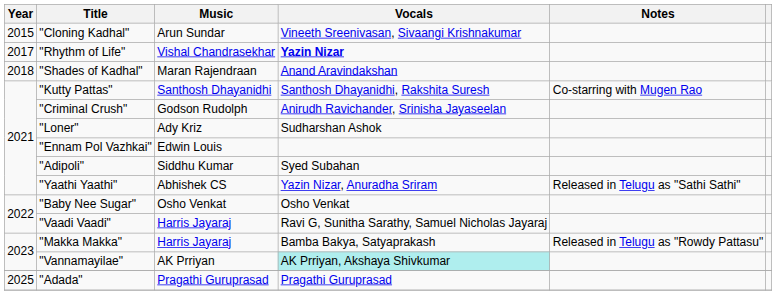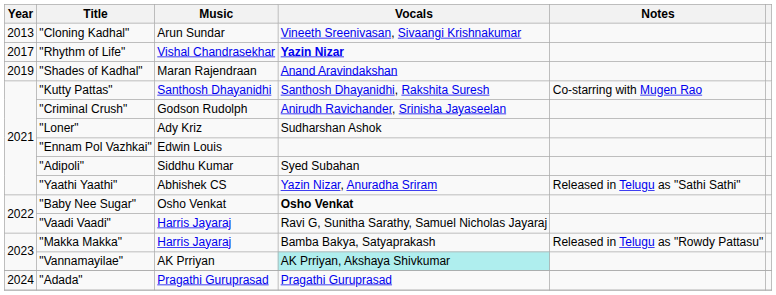 <table class="wikitable sortable">
 <tr>
 <th>Year</th>
 <th>Title</th>
 <th>Music</th>
 <th>Vocals</th>
 <th scope="col" class="unsortable">Notes</th>
 <th scope="col" class="unsortable"></th>
 </tr>
 <tr>
-<td>2015</td>
+<td>2013</td>
 <td>"Cloning Kadhal"</td>
 <td>Arun Sundar</td>
 <td><a href='#'>Vineeth Sreenivasan</a>, <a href='#'>Sivaangi Krishnakumar</a></td>
 <td></td>
 <td></td>
 </tr>
 <tr>
 <td>2017</td>
 <td>"Rhythm of Life"</td>
 <td><a href='#'>Vishal Chandrasekhar</a></td>
 <td><strong><a href='#'>Yazin Nizar</a></strong></td>
 <td></td>
 <td></td>
 </tr>
 <tr>
-<td>2018</td>
+<td>2019</td>
 <td>"Shades of Kadhal"</td>
 <td>Maran Rajendraan</td>
 <td><a href='#'>Anand Aravindakshan</a></td>
 <td></td>
 <td></td>
 </tr>
 <tr>
 <td rowspan=6>2021</td>
 <td>"Kutty Pattas"</td>
 <td><a href='#'>Santhosh Dhayanidhi</a></td>
 <td><a href='#'>Santhosh Dhayanidhi</a>, <a href='#'>Rakshita Suresh</a></td>
 <td>Co-starring with <a href='#'>Mugen Rao</a></td>
 <td></td>
 </tr>
 <tr>
 <td>"Criminal Crush"</td>
 <td>Godson Rudolph</td>
 <td><a href='#'>Anirudh Ravichander</a>, <a href='#'>Srinisha Jayaseelan</a></td>
 <td></td>
 <td></td>
 </tr>
 <tr>
 <td>"Loner"</td>
 <td>Ady Kriz</td>
 <td>Sudharshan Ashok</td>
 <td></td>
 <td></td>
 </tr>
 <tr>
 <td>"Ennam Pol Vazhkai"</td>
 <td>Edwin Louis</td>
 <td></td>
 <td></td>
 <td></td>
 </tr>
 <tr>
 <td>"Adipoli"</td>
 <td>Siddhu Kumar</td>
 <td>Syed Subahan</td>
 <td></td>
 <td></td>
 </tr>
 <tr>
 <td>"Yaathi Yaathi"</td>
 <td>Abhishek CS</td>
 <td><a href='#'>Yazin Nizar</a>, <a href='#'>Anuradha Sriram</a></td>
 <td>Released in <a href='#'>Telugu</a> as "Sathi Sathi"</td>
 <td></td>
 </tr>
 <tr>
 <td rowspan=2>2022</td>
 <td>"Baby Nee Sugar"</td>
 <td>Osho Venkat</td>
-<td>Osho Venkat</td>
+<td><strong>Osho Venkat</strong></td>
 <td></td>
 <td></td>
 </tr>
 <tr>
 <td>"Vaadi Vaadi"</td>
 <td><a href='#'>Harris Jayaraj</a></td>
 <td>Ravi G, Sunitha Sarathy, Samuel Nicholas Jayaraj</td>
 <td></td>
 <td></td>
 </tr>
 <tr>
 <td rowspan=2>2023</td>
 <td>"Makka Makka"</td>
 <td><a href='#'>Harris Jayaraj</a></td>
 <td>Bamba Bakya, Satyaprakash</td>
 <td>Released in <a href='#'>Telugu</a> as "Rowdy Pattasu"</td>
 <td></td>
 </tr>
 <tr>
 <td>"Vannamayilae"</td>
 <td>AK Prriyan</td>
 <td style="background: paleturquoise;">AK Prriyan, Akshaya Shivkumar</td>
 <td></td>
 <td></td>
 </tr>
 <tr>
 </tr>
 <tr>
-<td>2025</td>
+<td>2024</td>
 <td>"Adada"</td>
 <td><a href='#'>Pragathi Guruprasad</a></td>
 <td><a href='#'>Pragathi Guruprasad</a></td>
 <td></td>
 <td></td>
 </tr>
 <tr>
 </tr>
 </table>
